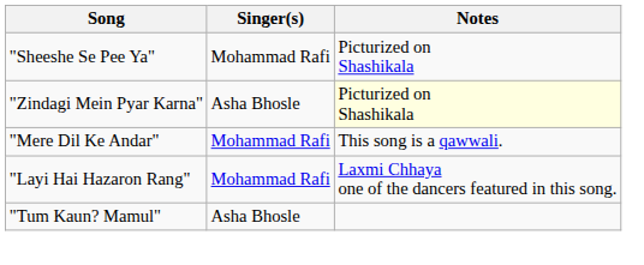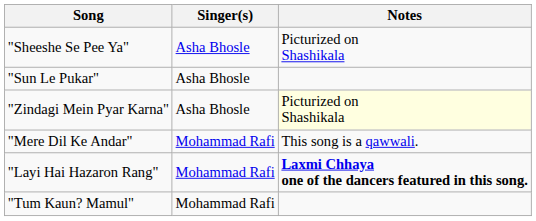 <table class="wikitable">
 <tr>
 <th>Song</th>
 <th>Singer(s)</th>
 <th>Notes</th>
 </tr>
 <tr>
 <td>"Sheeshe Se Pee Ya"</td>
-<td>Mohammad Rafi</td>
+<td><a href='#'>Asha Bhosle</a></td>
 <td>Picturized on<br> <a href='#'>Shashikala</a></td>
+</tr>
+<tr>
+<td>"Sun Le Pukar"</td>
+<td>Asha Bhosle</td>
+<td></td>
 </tr>
 <tr>
 <td>"Zindagi Mein Pyar Karna"</td>
 <td>Asha Bhosle</td>
 <td style="background: lightyellow;">Picturized on <br>Shashikala</td>
 </tr>
 <tr>
 <td>"Mere Dil Ke Andar"</td>
 <td><a href='#'>Mohammad Rafi</a></td>
 <td>This song is a <a href='#'>qawwali</a>.</td>
 </tr>
 <tr>
 <td>"Layi Hai Hazaron Rang"</td>
 <td><a href='#'>Mohammad Rafi</a></td>
-<td><a href='#'>Laxmi Chhaya</a> <br>one of the dancers featured in this song.</td>
+<td><strong><a href='#'>Laxmi Chhaya</a> <br>one of the dancers featured in this song.</strong></td>
 </tr>
 <tr>
 <td>"Tum Kaun? Mamul"</td>
-<td>Asha Bhosle</td>
+<td>Mohammad Rafi</td>
 <td></td>
 </tr>
 </table>
